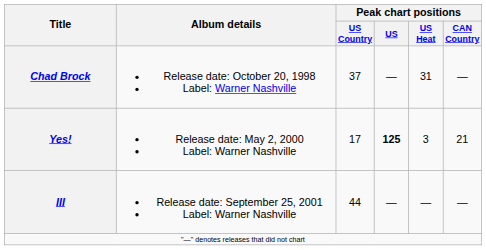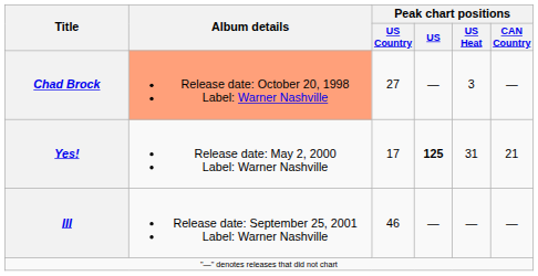 <table class="wikitable plainrowheaders" style="text-align:center;">
 <tr>
 <th rowspan="2" style="width:10em;">Title</th>
 <th rowspan="2" style="width:20em;">Album details</th>
 <th colspan="4">Peak chart positions</th>
 </tr>
 <tr style="font-size:smaller;">
 <th width="45"><a href='#'>US Country</a><br></th>
 <th width="45"><a href='#'>US</a><br></th>
 <th width="45"><a href='#'>US Heat</a><br></th>
 <th width="45"><a href='#'>CAN Country</a><br></th>
 </tr>
 <tr>
 <th scope="row"><em><a href='#'>Chad Brock</a></em></th>
-<td><br><ul><li>Release date: October 20, 1998</li><li>Label: <a href='#'>Warner Nashville</a></li></ul></td>
-<td>37</td>
+<td style="background: lightsalmon;"><br><ul><li>Release date: October 20, 1998</li><li>Label: <a href='#'>Warner Nashville</a></li></ul></td>
+<td>27</td>
 <td>—</td>
-<td>31</td>
+<td>3</td>
 <td>—</td>
 </tr>
 <tr>
 <th scope="row"><em><a href='#'>Yes!</a></em></th>
 <td><br><ul><li>Release date: May 2, 2000</li><li>Label: Warner Nashville</li></ul></td>
 <td>17</td>
 <td><strong>125</strong></td>
-<td>3</td>
+<td>31</td>
 <td>21</td>
 </tr>
 <tr>
 <th scope="row"><em><a href='#'>III</a></em></th>
 <td><br><ul><li>Release date: September 25, 2001</li><li>Label: Warner Nashville</li></ul></td>
-<td>44</td>
+<td>46</td>
 <td>—</td>
 <td>—</td>
 <td>—</td>
 </tr>
 <tr>
 <td colspan="6" style="font-size:8pt">"—" denotes releases that did not chart</td>
 </tr>
 </table>
